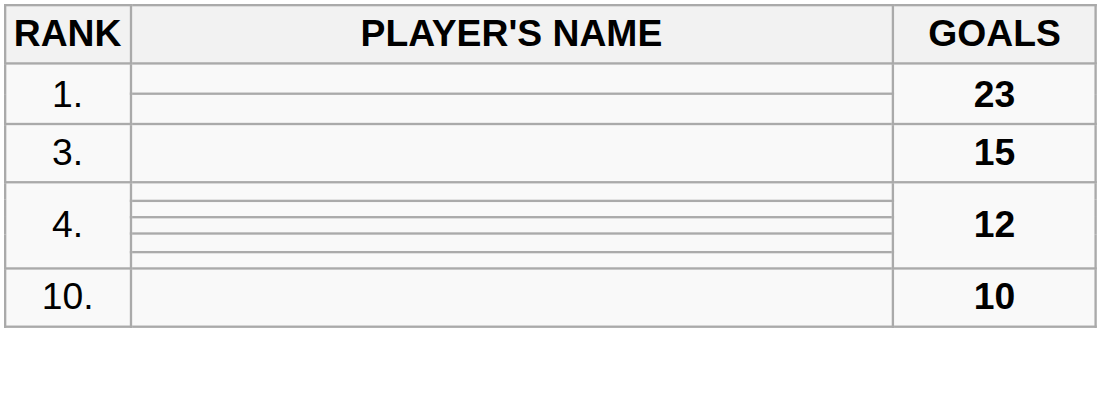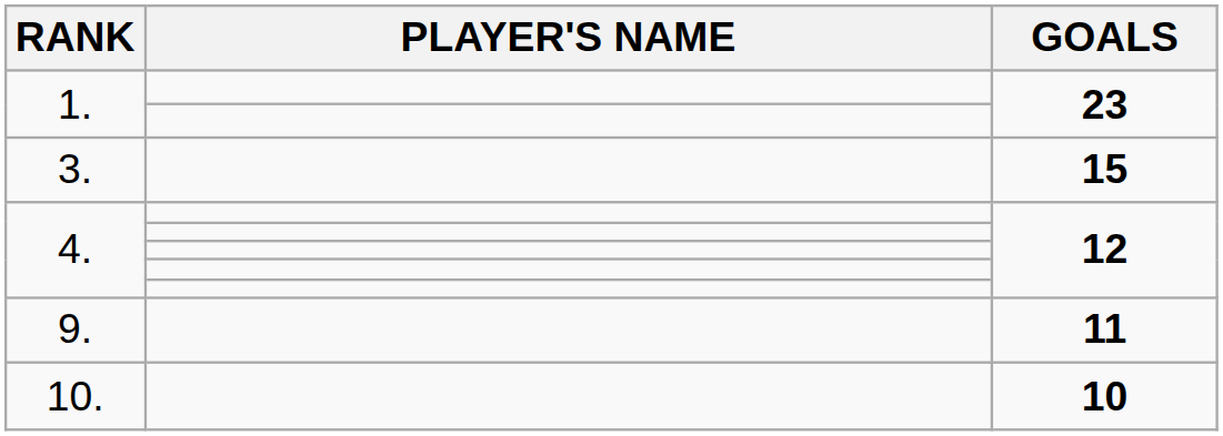 <table class="wikitable">
 <tr>
 <th>RANK</th>
 <th style="width: 20em">PLAYER'S NAME</th>
 <th style="width: 5em">GOALS</th>
 </tr>
 <tr>
 <td rowspan=2 align="center">1.</td>
 <td></td>
 <td rowspan=2 align="center"><strong>23</strong></td>
 </tr>
 <tr>
 <td></td>
 </tr>
 <tr>
 <td align="center">3.</td>
 <td></td>
 <td align="center"><strong>15</strong></td>
 </tr>
 <tr>
 <td rowspan=5 align="center">4.</td>
 <td></td>
 <td rowspan=5 align="center"><strong>12</strong></td>
 </tr>
 <tr>
 <td></td>
 </tr>
 <tr>
 <td></td>
 </tr>
 <tr>
 <td></td>
 </tr>
 <tr>
 <td></td>
 </tr>
 <tr>
+<td align="center">9.</td>
+<td></td>
+<td align="center"><strong>11</strong></td>
+</tr>
+<tr>
 <td align="center">10.</td>
 <td></td>
 <td align="center"><strong>10</strong></td>
 </tr>
 </table>
